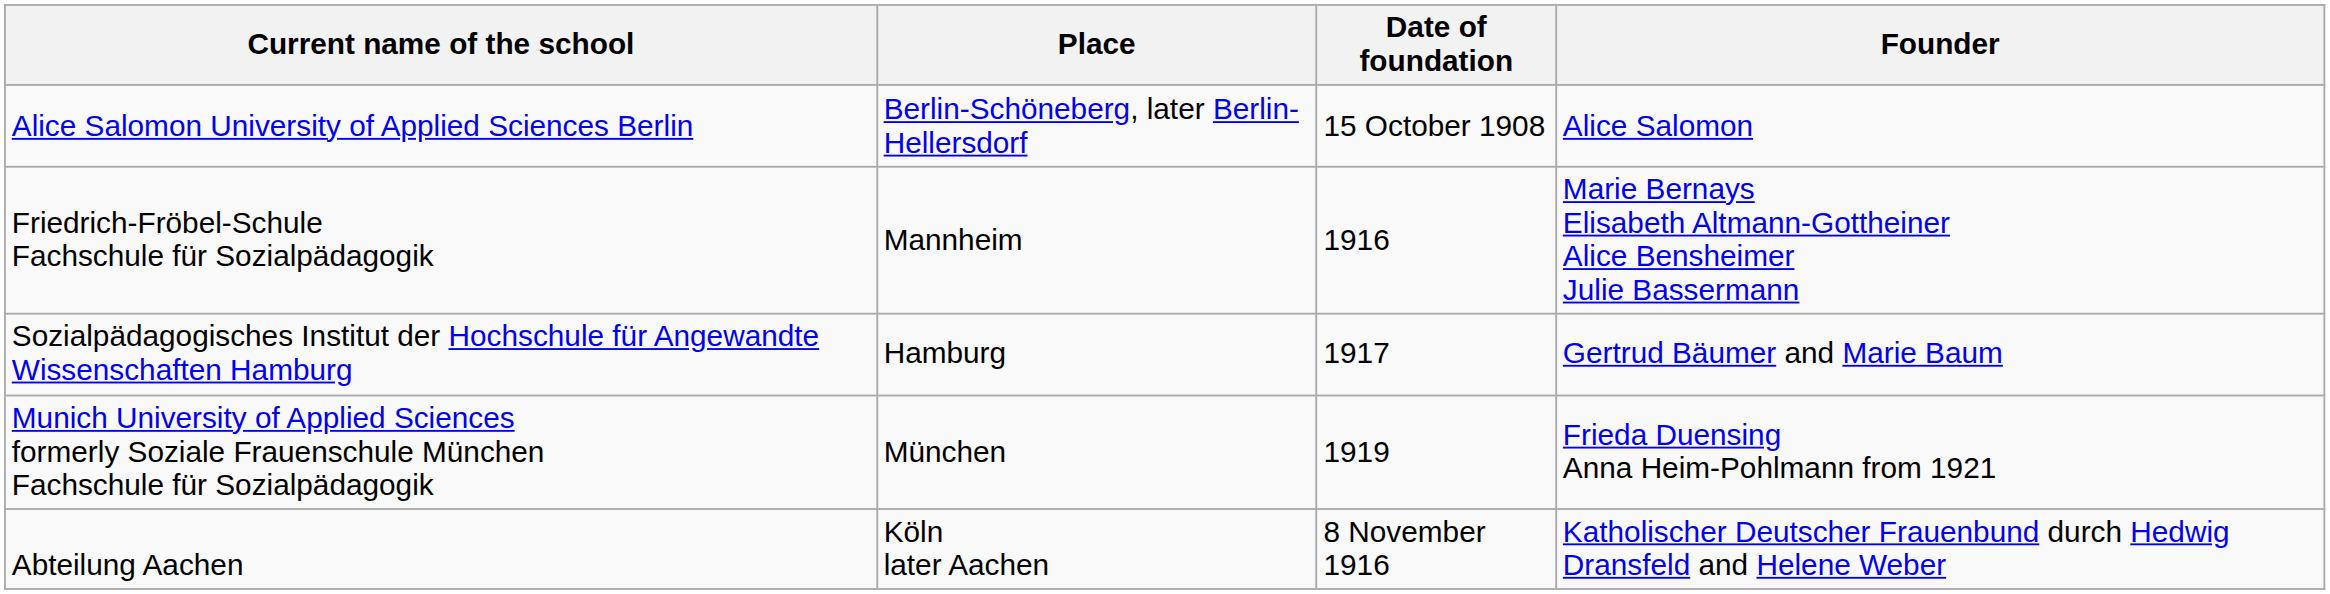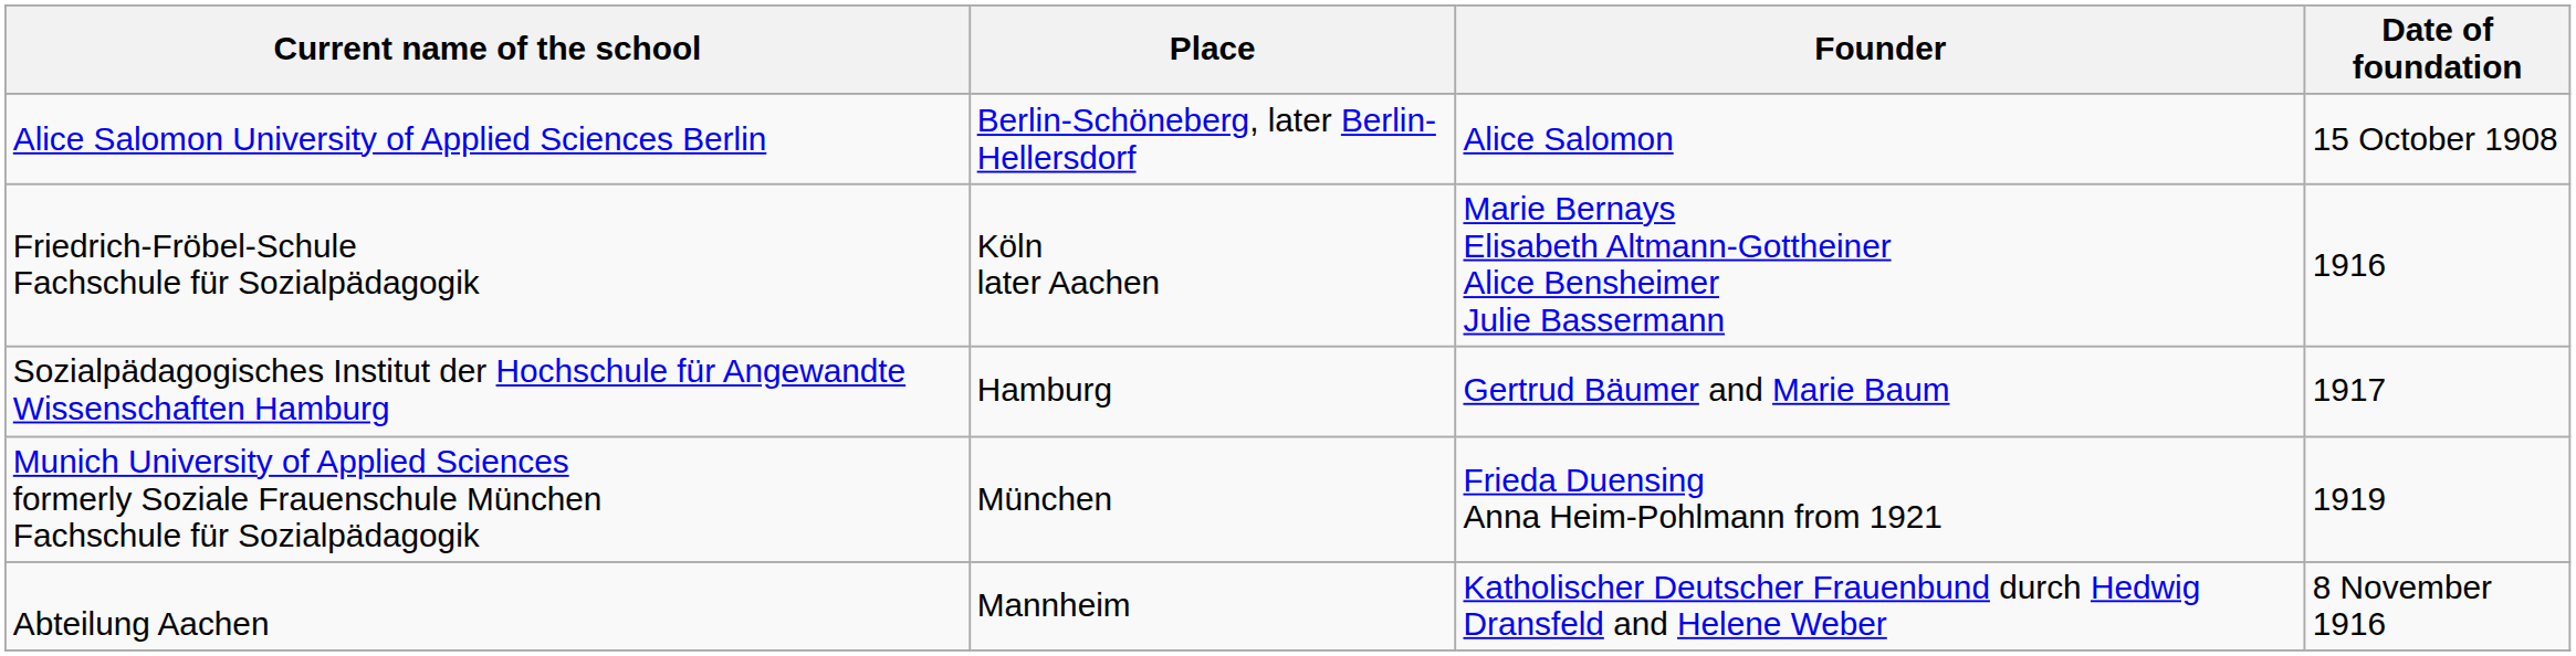 <table class="wikitable">
 <tr>
 <th>Current name of the school</th>
 <th>Place</th>
+<th>Founder</th>
 <th>Date of foundation</th>
-<th>Founder</th>
 </tr>
 <tr>
 <td><a href='#'>Alice Salomon University of Applied Sciences Berlin</a></td>
 <td><a href='#'>Berlin-Schöneberg</a>, later <a href='#'>Berlin-Hellersdorf</a></td>
+<td><a href='#'>Alice Salomon</a></td>
 <td>15 October 1908</td>
-<td><a href='#'>Alice Salomon</a></td>
 </tr>
 <tr>
 <td>Friedrich-Fröbel-Schule<br>Fachschule für Sozialpädagogik</td>
-<td>Mannheim</td>
+<td>Köln<br>later Aachen</td>
+<td><a href='#'>Marie Bernays</a><br><a href='#'>Elisabeth Altmann-Gottheiner</a><br><a href='#'>Alice Bensheimer</a><br><a href='#'>Julie Bassermann</a></td>
 <td>1916</td>
-<td><a href='#'>Marie Bernays</a><br><a href='#'>Elisabeth Altmann-Gottheiner</a><br><a href='#'>Alice Bensheimer</a><br><a href='#'>Julie Bassermann</a></td>
 </tr>
 <tr>
 <td>Sozialpädagogisches Institut der <a href='#'>Hochschule für Angewandte Wissenschaften Hamburg</a></td>
 <td>Hamburg</td>
+<td><a href='#'>Gertrud Bäumer</a> and <a href='#'>Marie Baum</a></td>
 <td>1917</td>
-<td><a href='#'>Gertrud Bäumer</a> and <a href='#'>Marie Baum</a></td>
 </tr>
 <tr>
 <td><a href='#'>Munich University of Applied Sciences</a><br>formerly Soziale Frauenschule München<br>Fachschule für Sozialpädagogik</td>
 <td>München</td>
+<td><a href='#'>Frieda Duensing</a><br>Anna Heim-Pohlmann from 1921</td>
 <td>1919</td>
-<td><a href='#'>Frieda Duensing</a><br>Anna Heim-Pohlmann from 1921</td>
 </tr>
 <tr>
 <td><br> Abteilung Aachen</td>
-<td>Köln<br>later Aachen</td>
+<td>Mannheim</td>
+<td><a href='#'>Katholischer Deutscher Frauenbund</a> durch <a href='#'>Hedwig Dransfeld</a> and <a href='#'>Helene Weber</a></td>
 <td>8 November 1916</td>
-<td><a href='#'>Katholischer Deutscher Frauenbund</a> durch <a href='#'>Hedwig Dransfeld</a> and <a href='#'>Helene Weber</a></td>
 </tr>
 </table>
